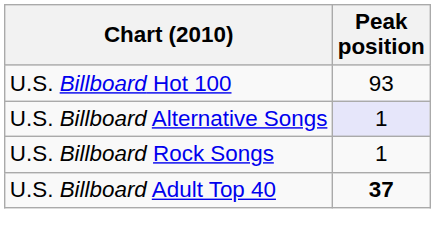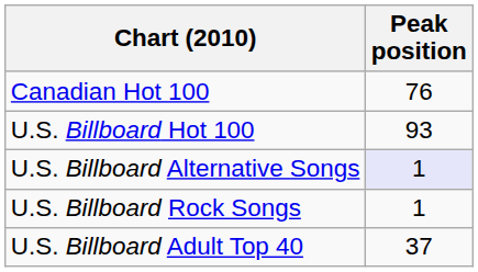 <table class="wikitable sortable">
 <tr>
 <th>Chart (2010)</th>
 <th>Peak<br>position</th>
+</tr>
+<tr>
+<td><a href='#'>Canadian Hot 100</a></td>
+<td align="center">76</td>
 </tr>
 <tr>
 <td>U.S. <a href='#'><em>Billboard</em> Hot 100</a></td>
 <td align="center">93</td>
 </tr>
 <tr>
 <td>U.S. <em>Billboard</em> <a href='#'>Alternative Songs</a></td>
 <td align="center" style="background: lavender;">1</td>
 </tr>
 <tr>
 <td>U.S. <em>Billboard</em> <a href='#'>Rock Songs</a></td>
 <td align="center">1</td>
 </tr>
 <tr>
 <td>U.S. <em>Billboard</em> <a href='#'>Adult Top 40</a></td>
-<td align="center"><strong>37</strong></td>
+<td align="center">37</td>
 </tr>
 </table>
